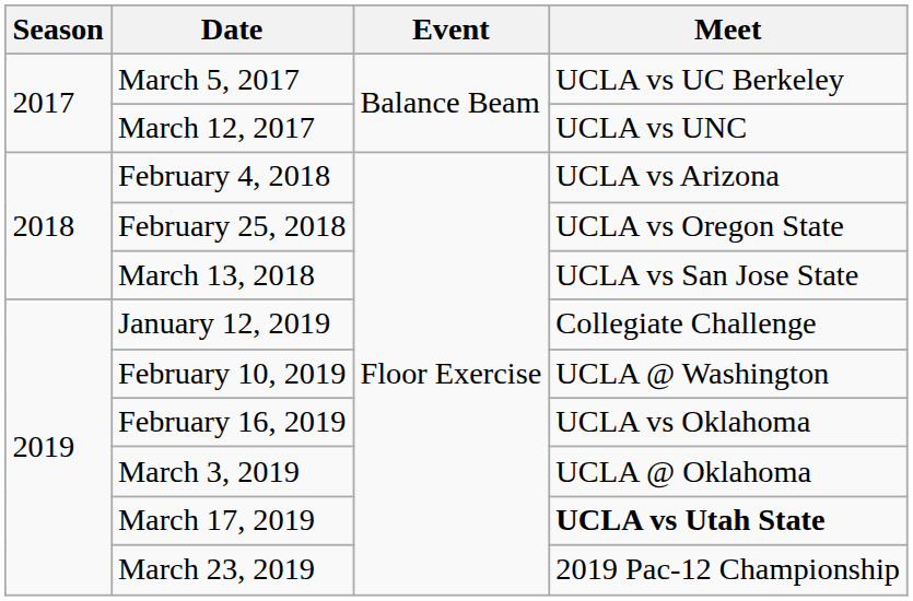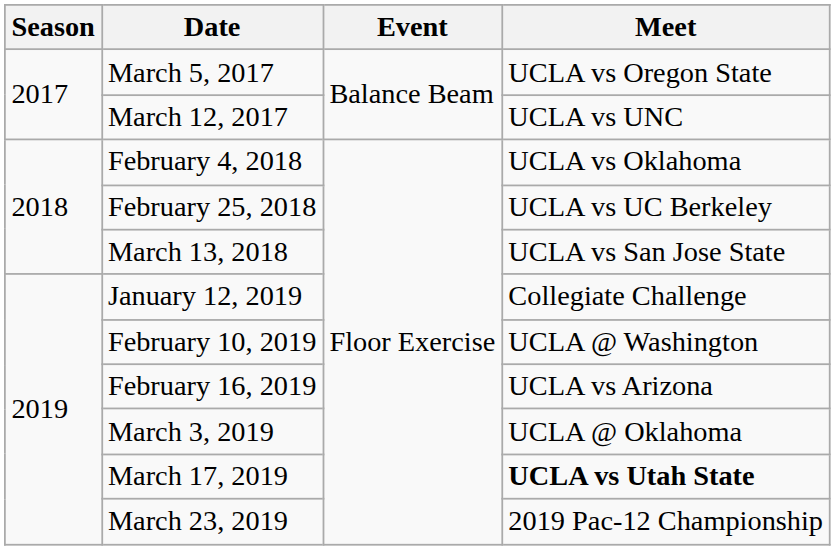 <table class="wikitable">
 <tr>
 <th>Season</th>
 <th>Date</th>
 <th>Event</th>
 <th>Meet</th>
 </tr>
 <tr>
 <td rowspan="2">2017</td>
 <td>March 5, 2017</td>
 <td rowspan="2">Balance Beam</td>
-<td>UCLA vs UC Berkeley</td>
+<td>UCLA vs Oregon State</td>
 </tr>
 <tr>
 <td>March 12, 2017</td>
 <td>UCLA vs UNC</td>
 </tr>
 <tr>
 <td rowspan="3">2018</td>
 <td>February 4, 2018</td>
 <td rowspan="9">Floor Exercise</td>
-<td>UCLA vs Arizona</td>
+<td>UCLA vs Oklahoma</td>
 </tr>
 <tr>
 <td>February 25, 2018</td>
-<td>UCLA vs Oregon State</td>
+<td>UCLA vs UC Berkeley</td>
 </tr>
 <tr>
 <td>March 13, 2018</td>
 <td>UCLA vs San Jose State</td>
 </tr>
 <tr>
 <td rowspan="6">2019</td>
 <td>January 12, 2019</td>
 <td>Collegiate Challenge</td>
 </tr>
 <tr>
 <td>February 10, 2019</td>
 <td>UCLA @ Washington</td>
 </tr>
 <tr>
 <td>February 16, 2019</td>
-<td>UCLA vs Oklahoma</td>
+<td>UCLA vs Arizona</td>
 </tr>
 <tr>
 <td>March 3, 2019</td>
 <td>UCLA @ Oklahoma</td>
 </tr>
 <tr>
 <td>March 17, 2019</td>
 <td><strong>UCLA vs Utah State</strong></td>
 </tr>
 <tr>
 <td>March 23, 2019</td>
 <td>2019 Pac-12 Championship</td>
 </tr>
 </table>
